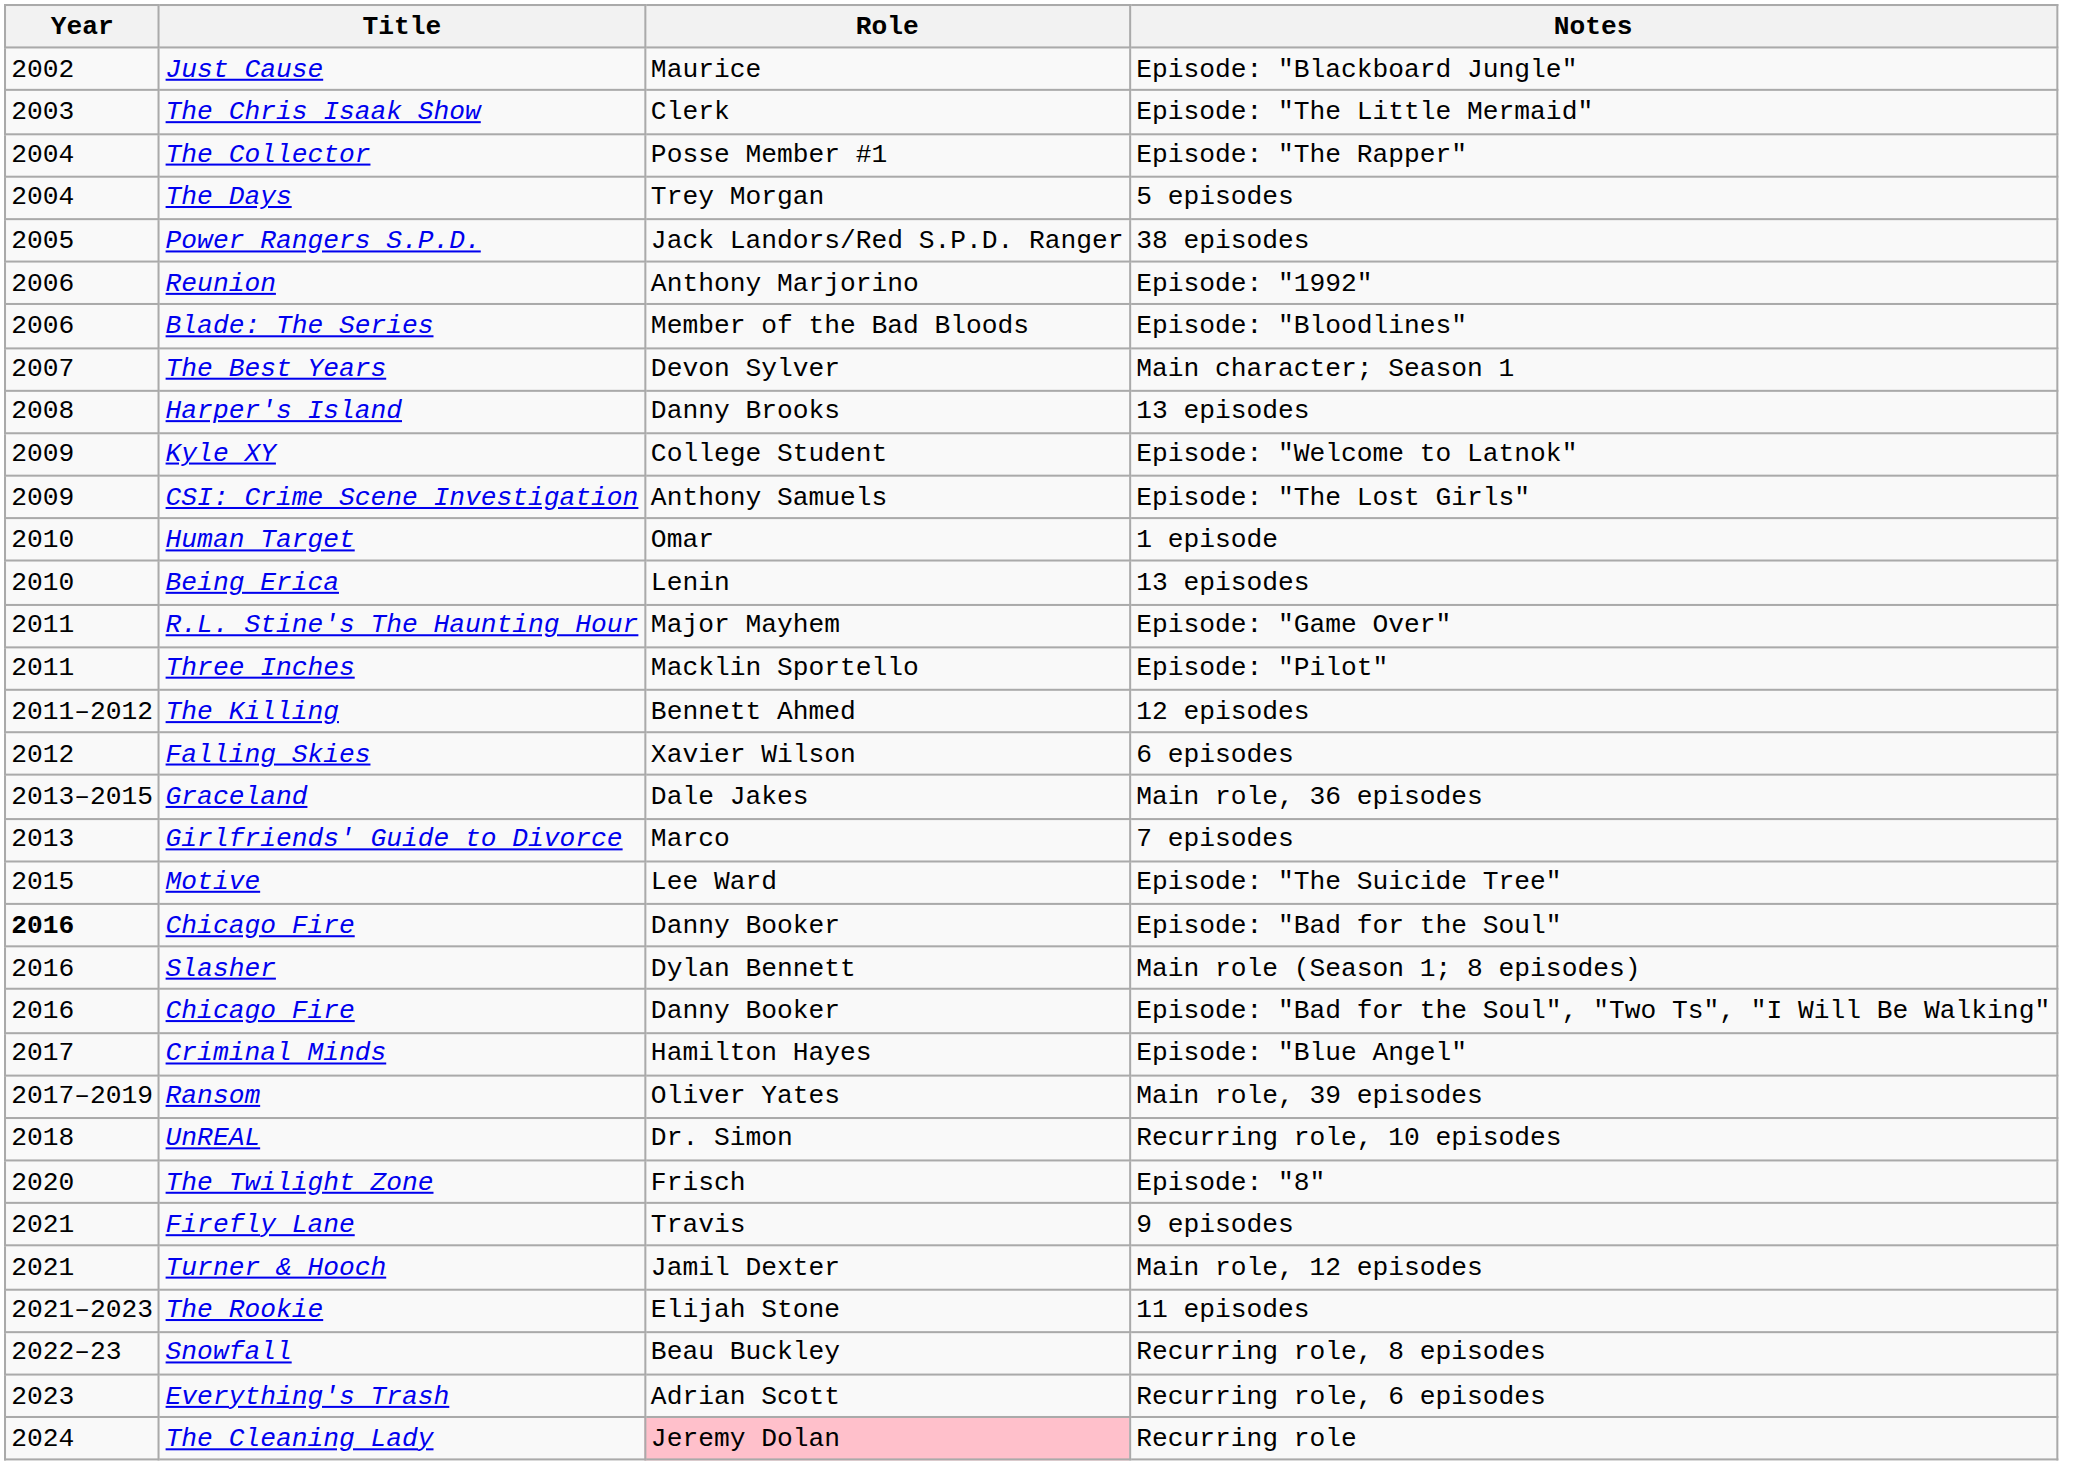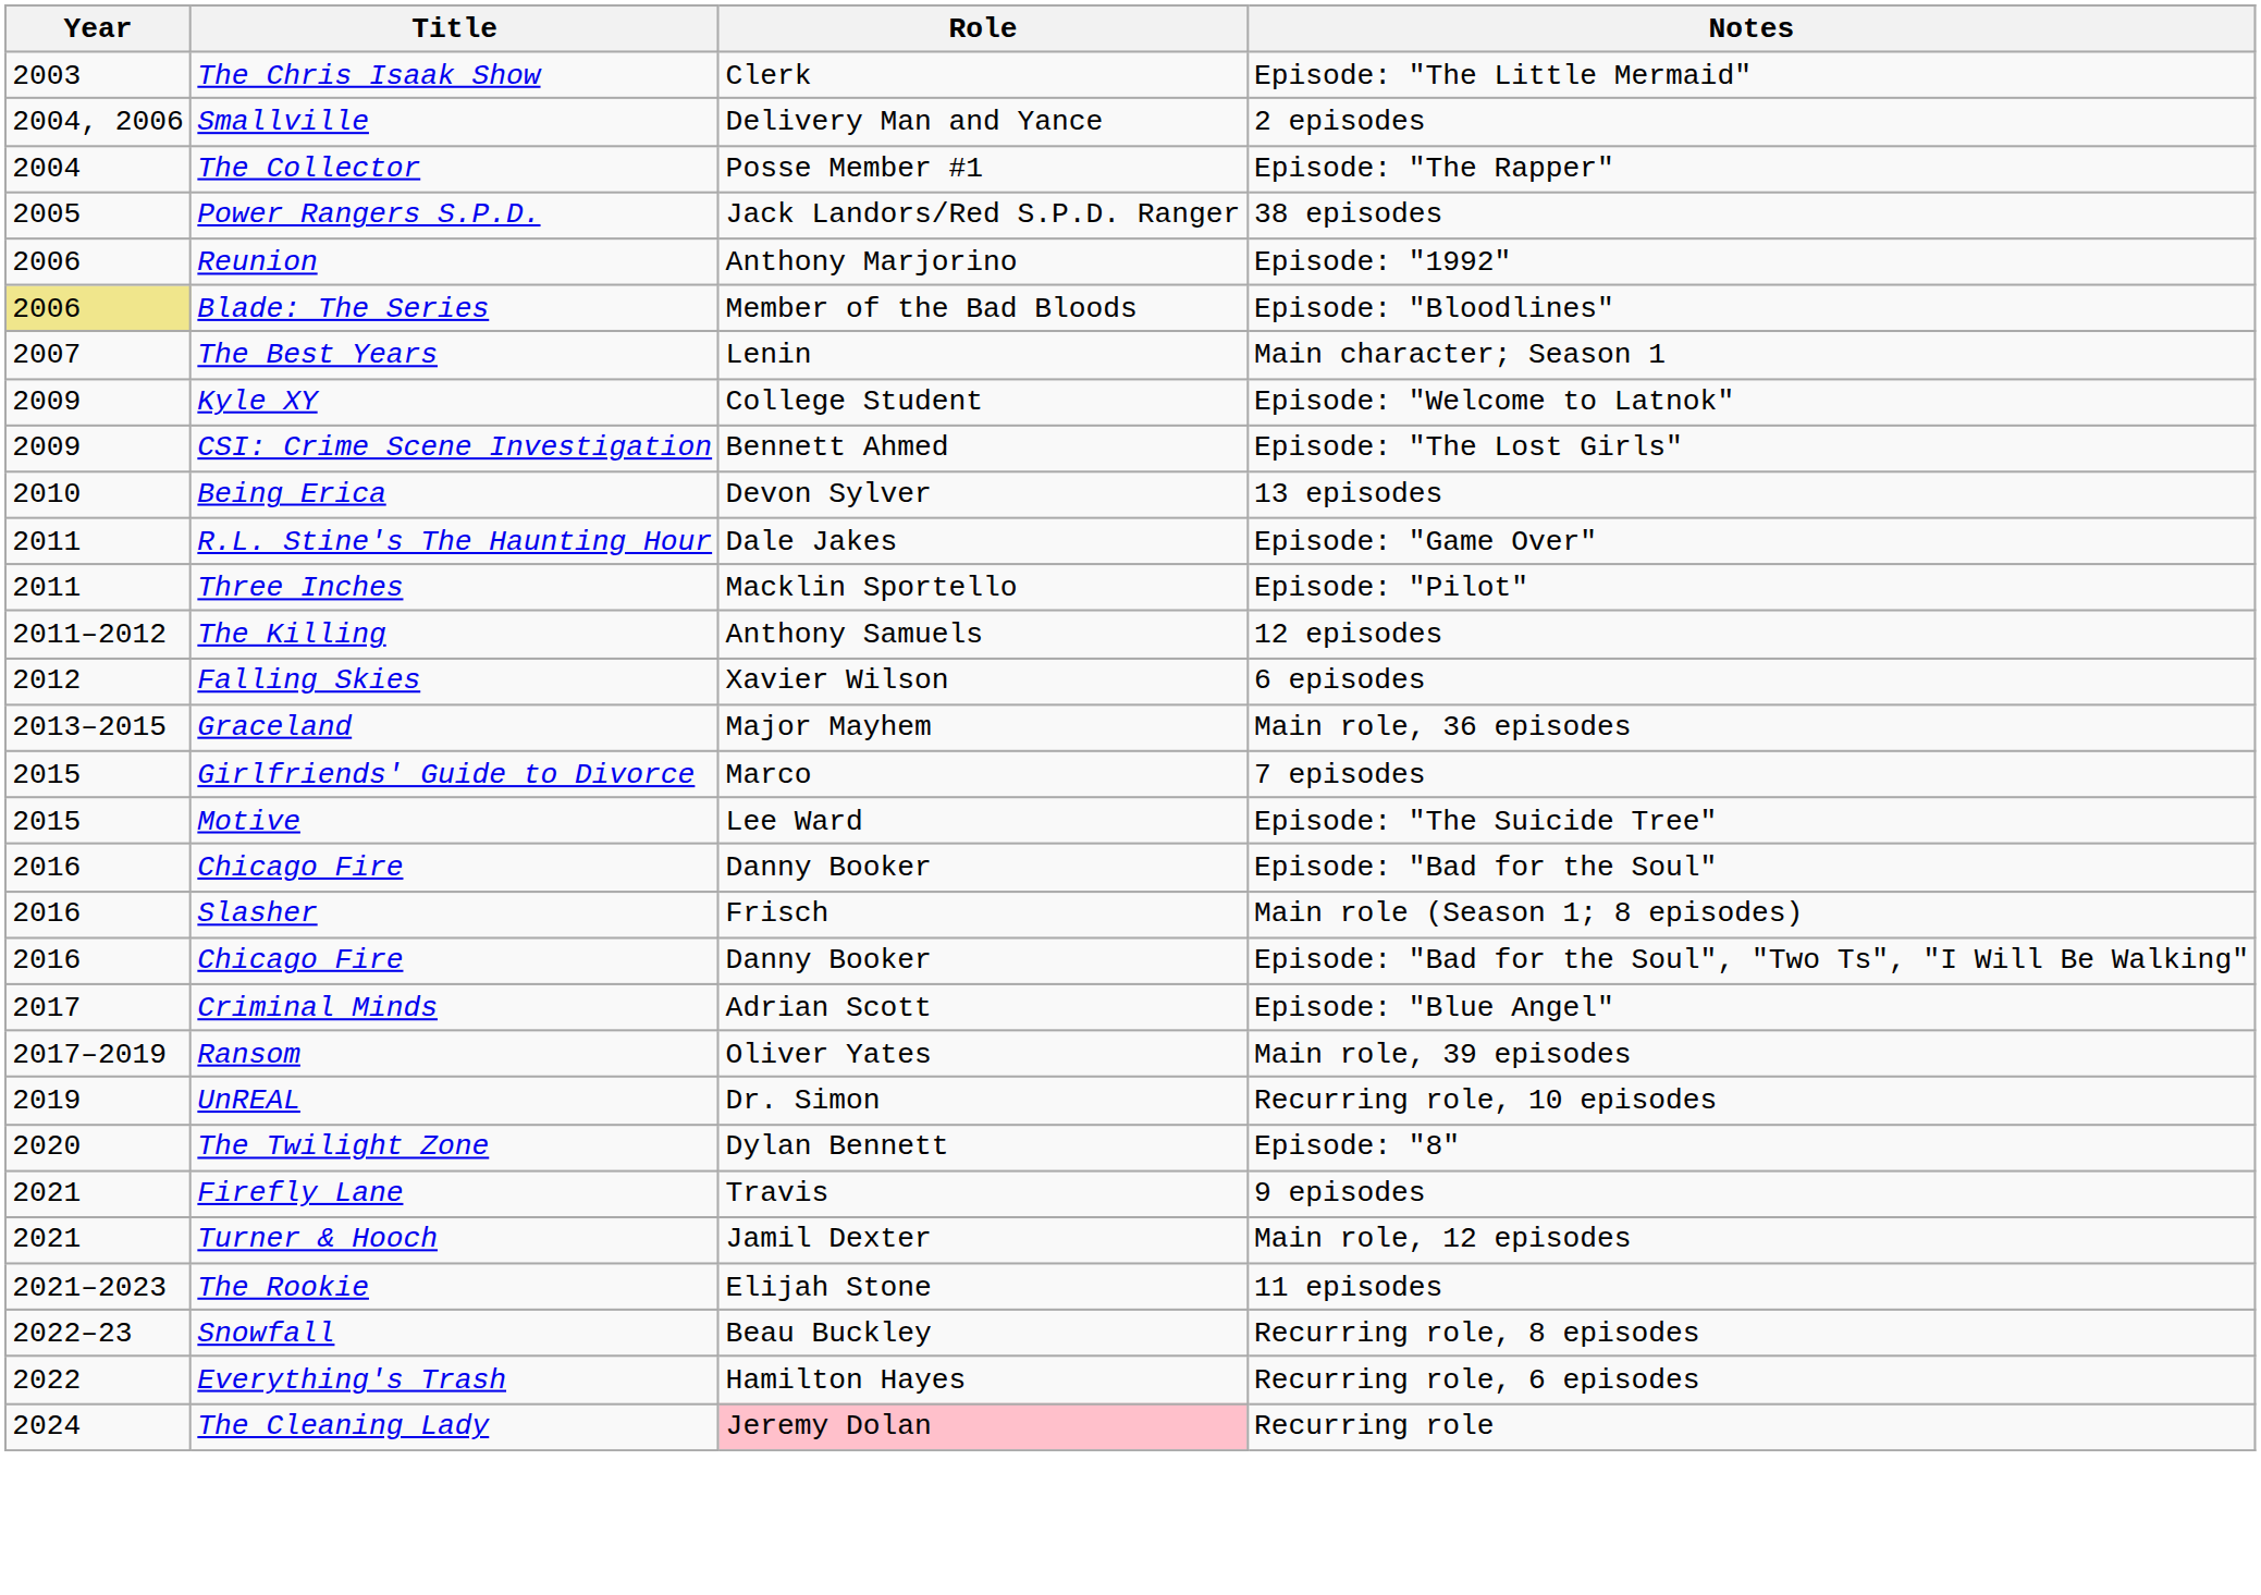 <table class="wikitable sortable">
 <tr>
 <th>Year</th>
 <th>Title</th>
 <th>Role</th>
 <th class="unsortable">Notes</th>
 </tr>
 <tr>
-<td>2002</td>
-<td><em><a href='#'>Just Cause</a></em></td>
-<td>Maurice</td>
-<td>Episode: "Blackboard Jungle"</td>
-</tr>
-<tr>
 <td>2003</td>
 <td data-sort-value="Chris Isaak Show, The"><em><a href='#'>The Chris Isaak Show</a></em></td>
 <td>Clerk</td>
 <td>Episode: "The Little Mermaid"</td>
 </tr>
 <tr>
+<td>2004, 2006</td>
+<td><em><a href='#'>Smallville</a></em></td>
+<td>Delivery Man and Yance</td>
+<td>2 episodes</td>
+</tr>
+<tr>
 <td>2004</td>
 <td data-sort-value="Collector, The"><em><a href='#'>The Collector</a></em></td>
 <td>Posse Member #1</td>
 <td>Episode: "The Rapper"</td>
-</tr>
-<tr>
-<td>2004</td>
-<td data-sort-value="Days, The"><em><a href='#'>The Days</a></em></td>
-<td>Trey Morgan</td>
-<td>5 episodes</td>
 </tr>
 <tr>
 <td>2005</td>
 <td><em><a href='#'>Power Rangers S.P.D.</a></em></td>
 <td>Jack Landors/Red S.P.D. Ranger</td>
 <td>38 episodes</td>
 </tr>
 <tr>
 <td>2006</td>
 <td><em><a href='#'>Reunion</a></em></td>
 <td>Anthony Marjorino</td>
 <td>Episode: "1992"</td>
 </tr>
 <tr>
-<td>2006</td>
+<td style="background: khaki;">2006</td>
 <td><em><a href='#'>Blade: The Series</a></em></td>
 <td>Member of the Bad Bloods</td>
 <td>Episode: "Bloodlines"</td>
 </tr>
 <tr>
 <td>2007</td>
 <td data-sort-value="Best Years, The"><em><a href='#'>The Best Years</a></em></td>
-<td>Devon Sylver</td>
+<td>Lenin</td>
 <td>Main character; Season 1</td>
-</tr>
-<tr>
-<td>2008</td>
-<td><em><a href='#'>Harper's Island</a></em></td>
-<td>Danny Brooks</td>
-<td>13 episodes</td>
 </tr>
 <tr>
 <td>2009</td>
 <td><em><a href='#'>Kyle XY</a></em></td>
 <td>College Student</td>
 <td>Episode: "Welcome to Latnok"</td>
 </tr>
 <tr>
 <td>2009</td>
 <td><em><a href='#'>CSI: Crime Scene Investigation</a></em></td>
-<td>Anthony Samuels</td>
+<td>Bennett Ahmed</td>
 <td>Episode: "The Lost Girls"</td>
 </tr>
 <tr>
 <td>2010</td>
-<td><em><a href='#'>Human Target</a></em></td>
-<td>Omar</td>
-<td>1 episode</td>
-</tr>
-<tr>
-<td>2010</td>
 <td><em><a href='#'>Being Erica</a></em></td>
-<td>Lenin</td>
+<td>Devon Sylver</td>
 <td>13 episodes</td>
 </tr>
 <tr>
 <td>2011</td>
 <td><em><a href='#'>R.L. Stine's The Haunting Hour</a></em></td>
-<td>Major Mayhem</td>
+<td>Dale Jakes</td>
 <td>Episode: "Game Over"</td>
 </tr>
 <tr>
 <td>2011</td>
 <td><em><a href='#'>Three Inches</a></em></td>
 <td>Macklin Sportello</td>
 <td>Episode: "Pilot"</td>
 </tr>
 <tr>
 <td>2011–2012</td>
 <td data-sort-value="Killing, The"><em><a href='#'>The Killing</a></em></td>
-<td>Bennett Ahmed</td>
+<td>Anthony Samuels</td>
 <td>12 episodes</td>
 </tr>
 <tr>
 <td>2012</td>
 <td><em><a href='#'>Falling Skies</a></em></td>
 <td>Xavier Wilson</td>
 <td>6 episodes</td>
 </tr>
 <tr>
 <td>2013–2015</td>
 <td><em><a href='#'>Graceland</a></em></td>
-<td>Dale Jakes</td>
+<td>Major Mayhem</td>
 <td>Main role, 36 episodes</td>
 </tr>
 <tr>
-<td>2013</td>
+<td>2015</td>
 <td><em><a href='#'>Girlfriends' Guide to Divorce</a></em></td>
 <td>Marco</td>
 <td>7 episodes</td>
 </tr>
 <tr>
 <td>2015</td>
 <td><em><a href='#'>Motive</a></em></td>
 <td>Lee Ward</td>
 <td>Episode: "The Suicide Tree"</td>
 </tr>
 <tr>
-<td><strong>2016</strong></td>
+<td>2016</td>
 <td><em><a href='#'>Chicago Fire</a></em></td>
 <td>Danny Booker</td>
 <td>Episode: "Bad for the Soul"</td>
 </tr>
 <tr>
 <td>2016</td>
 <td><em><a href='#'>Slasher</a></em></td>
-<td>Dylan Bennett</td>
+<td>Frisch</td>
 <td>Main role (Season 1; 8 episodes)</td>
 </tr>
 <tr>
 <td>2016</td>
 <td><em><a href='#'>Chicago Fire</a></em></td>
 <td>Danny Booker</td>
 <td>Episode: "Bad for the Soul", "Two Ts", "I Will Be Walking"</td>
 </tr>
 <tr>
 <td>2017</td>
 <td><em><a href='#'>Criminal Minds</a></em></td>
-<td>Hamilton Hayes</td>
+<td>Adrian Scott</td>
 <td>Episode: "Blue Angel"</td>
 </tr>
 <tr>
 <td>2017–2019</td>
 <td><em><a href='#'>Ransom</a></em></td>
 <td>Oliver Yates</td>
 <td>Main role, 39 episodes</td>
 </tr>
 <tr>
-<td>2018</td>
+<td>2019</td>
 <td><em><a href='#'>UnREAL</a></em></td>
 <td>Dr. Simon</td>
 <td>Recurring role, 10 episodes</td>
 </tr>
 <tr>
 <td>2020</td>
 <td data-sort-value="Twilight Zone, The"><em><a href='#'>The Twilight Zone</a></em></td>
-<td>Frisch</td>
+<td>Dylan Bennett</td>
 <td>Episode: "8"</td>
 </tr>
 <tr>
 <td>2021</td>
 <td><em><a href='#'>Firefly Lane</a></em></td>
 <td>Travis</td>
 <td>9 episodes</td>
 </tr>
 <tr>
 <td>2021</td>
 <td><em><a href='#'>Turner & Hooch</a></em></td>
 <td>Jamil Dexter</td>
 <td>Main role, 12 episodes</td>
 </tr>
 <tr>
 <td>2021–2023</td>
 <td data-sort-value="Rookie, The"><em><a href='#'>The Rookie</a></em></td>
 <td>Elijah Stone</td>
 <td>11 episodes</td>
 </tr>
 <tr>
 <td>2022–23</td>
 <td><em><a href='#'>Snowfall</a></em></td>
 <td>Beau Buckley</td>
 <td>Recurring role, 8 episodes</td>
 </tr>
 <tr>
-<td>2023</td>
+<td>2022</td>
 <td><em><a href='#'>Everything's Trash</a></em></td>
-<td>Adrian Scott</td>
+<td>Hamilton Hayes</td>
 <td>Recurring role, 6 episodes</td>
 </tr>
 <tr>
 <td>2024</td>
 <td data-sort-value="Cleaning Lady, The"><em><a href='#'>The Cleaning Lady</a></em></td>
 <td style="background: pink;">Jeremy Dolan</td>
 <td>Recurring role</td>
 </tr>
 </table>
